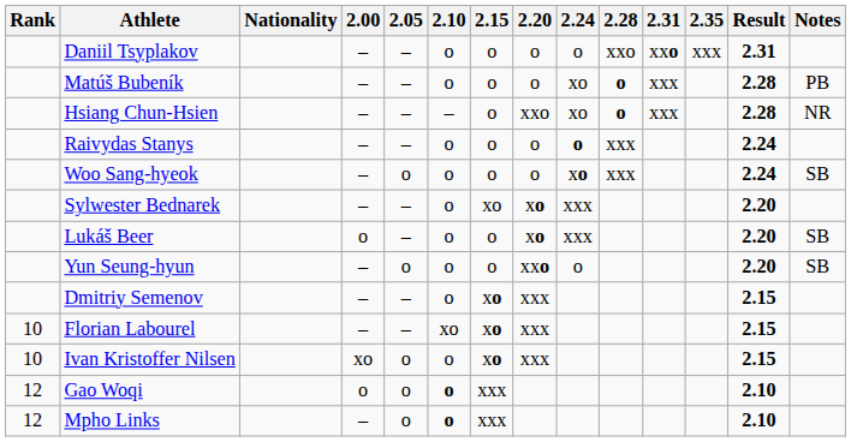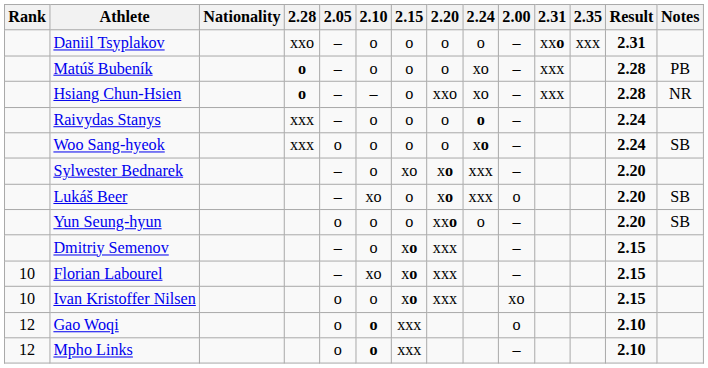 <table class="wikitable sortable" style="text-align:center">
 <tr>
 <th>Rank</th>
 <th>Athlete</th>
 <th>Nationality</th>
-<th>2.00</th>
+<th>2.28</th>
 <th>2.05</th>
 <th>2.10</th>
 <th>2.15</th>
 <th>2.20</th>
 <th>2.24</th>
-<th>2.28</th>
+<th>2.00</th>
 <th>2.31</th>
 <th>2.35</th>
 <th>Result</th>
 <th>Notes</th>
 </tr>
 <tr>
 <td></td>
 <td align="left"><a href='#'>Daniil Tsyplakov</a></td>
 <td align=left></td>
-<td>–</td>
+<td>xxo</td>
 <td>–</td>
 <td>o</td>
 <td>o</td>
 <td>o</td>
 <td>o</td>
-<td>xxo</td>
+<td>–</td>
 <td>xx<strong>o</strong></td>
 <td>xxx</td>
 <td><strong>2.31</strong></td>
 <td></td>
 </tr>
 <tr>
 <td></td>
 <td align="left"><a href='#'>Matúš Bubeník</a></td>
 <td align=left></td>
-<td>–</td>
+<td><strong>o</strong></td>
 <td>–</td>
 <td>o</td>
 <td>o</td>
 <td>o</td>
 <td>xo</td>
-<td><strong>o</strong></td>
+<td>–</td>
 <td>xxx</td>
 <td></td>
 <td><strong>2.28</strong></td>
 <td>PB</td>
 </tr>
 <tr>
 <td></td>
 <td align="left"><a href='#'>Hsiang Chun-Hsien</a></td>
 <td align=left></td>
-<td>–</td>
+<td><strong>o</strong></td>
 <td>–</td>
 <td>–</td>
 <td>o</td>
 <td>xxo</td>
 <td>xo</td>
-<td><strong>o</strong></td>
+<td>–</td>
 <td>xxx</td>
 <td></td>
 <td><strong>2.28</strong></td>
 <td>NR</td>
 </tr>
 <tr>
 <td></td>
 <td align="left"><a href='#'>Raivydas Stanys</a></td>
 <td align=left></td>
-<td>–</td>
+<td>xxx</td>
 <td>–</td>
 <td>o</td>
 <td>o</td>
 <td>o</td>
 <td><strong>o</strong></td>
-<td>xxx</td>
+<td>–</td>
 <td></td>
 <td></td>
 <td><strong>2.24</strong></td>
 <td></td>
 </tr>
 <tr>
 <td></td>
 <td align="left"><a href='#'>Woo Sang-hyeok</a></td>
 <td align=left></td>
-<td>–</td>
+<td>xxx</td>
 <td>o</td>
 <td>o</td>
 <td>o</td>
 <td>o</td>
 <td>x<strong>o</strong></td>
-<td>xxx</td>
+<td>–</td>
 <td></td>
 <td></td>
 <td><strong>2.24</strong></td>
 <td>SB</td>
 </tr>
 <tr>
 <td></td>
 <td align="left"><a href='#'>Sylwester Bednarek</a></td>
 <td align=left></td>
-<td>–</td>
+<td></td>
 <td>–</td>
 <td>o</td>
 <td>xo</td>
 <td>x<strong>o</strong></td>
 <td>xxx</td>
-<td></td>
+<td>–</td>
 <td></td>
 <td></td>
 <td><strong>2.20</strong></td>
 <td></td>
 </tr>
 <tr>
 <td></td>
 <td align="left"><a href='#'>Lukáš Beer</a></td>
 <td align=left></td>
-<td>o</td>
+<td></td>
 <td>–</td>
-<td>o</td>
+<td>xo</td>
 <td>o</td>
 <td>x<strong>o</strong></td>
 <td>xxx</td>
-<td></td>
+<td>o</td>
 <td></td>
 <td></td>
 <td><strong>2.20</strong></td>
 <td>SB</td>
 </tr>
 <tr>
 <td></td>
 <td align="left"><a href='#'>Yun Seung-hyun</a></td>
 <td align=left></td>
-<td>–</td>
+<td></td>
 <td>o</td>
 <td>o</td>
 <td>o</td>
 <td>xx<strong>o</strong></td>
 <td>o</td>
-<td></td>
+<td>–</td>
 <td></td>
 <td></td>
 <td><strong>2.20</strong></td>
 <td>SB</td>
 </tr>
 <tr>
 <td></td>
 <td align="left"><a href='#'>Dmitriy Semenov</a></td>
 <td align=left></td>
-<td>–</td>
+<td></td>
 <td>–</td>
 <td>o</td>
 <td>x<strong>o</strong></td>
 <td>xxx</td>
 <td></td>
-<td></td>
+<td>–</td>
 <td></td>
 <td></td>
 <td><strong>2.15</strong></td>
 <td></td>
 </tr>
 <tr>
 <td>10</td>
 <td align="left"><a href='#'>Florian Labourel</a></td>
 <td align=left></td>
-<td>–</td>
+<td></td>
 <td>–</td>
 <td>xo</td>
 <td>x<strong>o</strong></td>
 <td>xxx</td>
 <td></td>
-<td></td>
+<td>–</td>
 <td></td>
 <td></td>
 <td><strong>2.15</strong></td>
 <td></td>
 </tr>
 <tr>
 <td>10</td>
 <td align="left"><a href='#'>Ivan Kristoffer Nilsen</a></td>
 <td align=left></td>
-<td>xo</td>
+<td></td>
 <td>o</td>
 <td>o</td>
 <td>x<strong>o</strong></td>
 <td>xxx</td>
 <td></td>
-<td></td>
+<td>xo</td>
 <td></td>
 <td></td>
 <td><strong>2.15</strong></td>
 <td></td>
 </tr>
 <tr>
 <td>12</td>
 <td align="left"><a href='#'>Gao Woqi</a></td>
 <td align=left></td>
-<td>o</td>
+<td></td>
 <td>o</td>
 <td><strong>o</strong></td>
 <td>xxx</td>
 <td></td>
 <td></td>
-<td></td>
+<td>o</td>
 <td></td>
 <td></td>
 <td><strong>2.10</strong></td>
 <td></td>
 </tr>
 <tr>
 <td>12</td>
 <td align="left"><a href='#'>Mpho Links</a></td>
 <td align=left></td>
-<td>–</td>
+<td></td>
 <td>o</td>
 <td><strong>o</strong></td>
 <td>xxx</td>
 <td></td>
 <td></td>
-<td></td>
+<td>–</td>
 <td></td>
 <td></td>
 <td><strong>2.10</strong></td>
 <td></td>
 </tr>
 </table>
